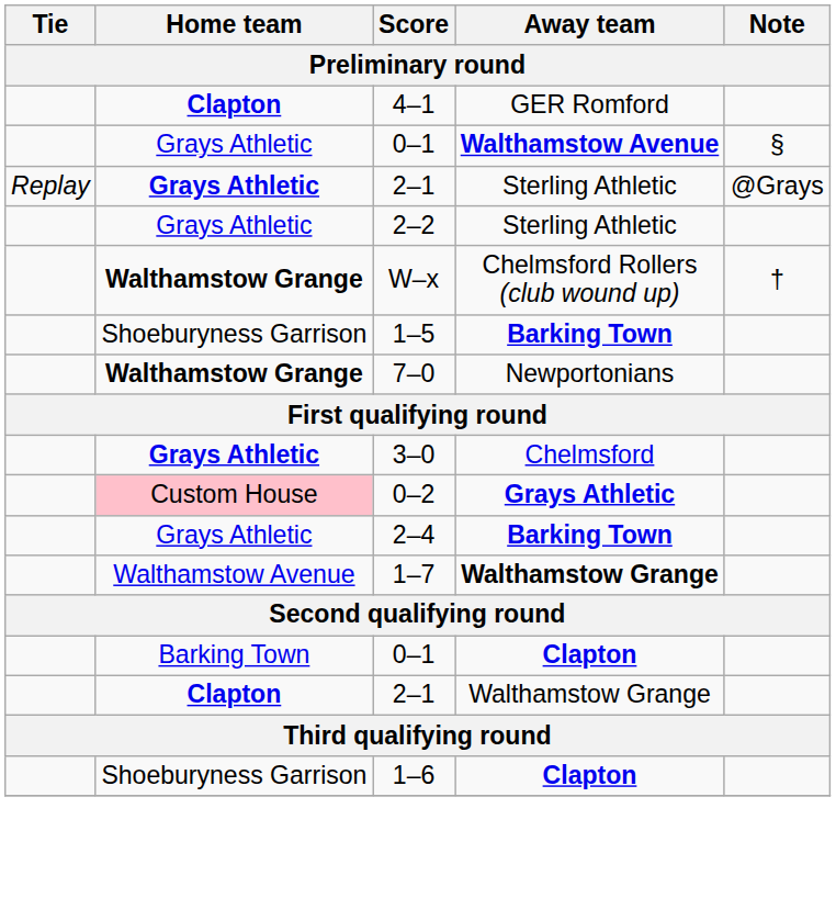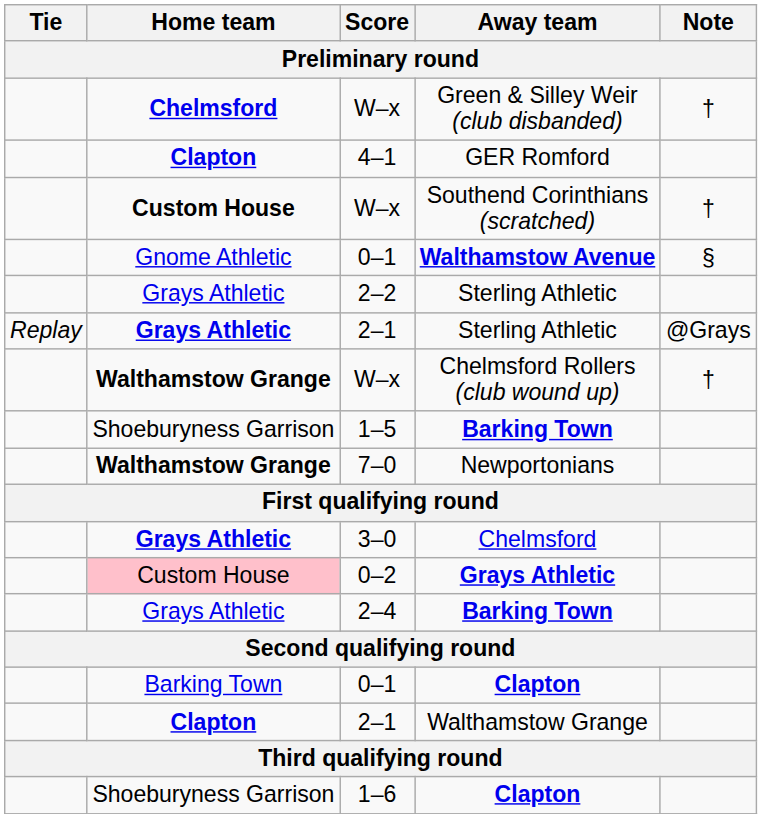 <table class="wikitable" style="text-align:center;">
 <tr>
 <th>Tie</th>
 <th>Home team</th>
 <th>Score</th>
 <th>Away team</th>
 <th>Note</th>
 </tr>
 <tr>
 <th colspan=5>Preliminary round</th>
 </tr>
 <tr>
 <td></td>
+<td><strong><a href='#'>Chelmsford</a></strong></td>
+<td>W–x</td>
+<td>Green & Silley Weir<br><em>(club disbanded)</em></td>
+<td>†</td>
+</tr>
+<tr>
+<td></td>
 <td><strong><a href='#'>Clapton</a></strong></td>
 <td>4–1</td>
 <td>GER Romford</td>
 <td></td>
 </tr>
 <tr>
 <td></td>
-<td><a href='#'>Grays Athletic</a></td>
+<td><strong>Custom House</strong></td>
+<td>W–x</td>
+<td>Southend Corinthians<br><em>(scratched)</em></td>
+<td>†</td>
+</tr>
+<tr>
+<td></td>
+<td><a href='#'>Gnome Athletic</a></td>
 <td>0–1</td>
 <td><strong><a href='#'>Walthamstow Avenue</a></strong></td>
 <td>§</td>
+</tr>
+<tr>
+<td></td>
+<td><a href='#'>Grays Athletic</a></td>
+<td>2–2</td>
+<td>Sterling Athletic</td>
+<td></td>
 </tr>
 <tr>
 <td><em>Replay</em></td>
 <td><strong><a href='#'>Grays Athletic</a></strong></td>
 <td>2–1</td>
 <td>Sterling Athletic</td>
 <td>@Grays</td>
-</tr>
-<tr>
-<td></td>
-<td><a href='#'>Grays Athletic</a></td>
-<td>2–2</td>
-<td>Sterling Athletic</td>
-<td></td>
 </tr>
 <tr>
 <td></td>
 <td><strong>Walthamstow Grange</strong></td>
 <td>W–x</td>
 <td>Chelmsford Rollers<br><em>(club wound up)</em></td>
 <td>†</td>
 </tr>
 <tr>
 <td></td>
 <td>Shoeburyness Garrison</td>
 <td>1–5</td>
 <td><strong><a href='#'>Barking Town</a></strong></td>
 <td></td>
 </tr>
 <tr>
 <td></td>
 <td><strong>Walthamstow Grange</strong></td>
 <td>7–0</td>
 <td>Newportonians</td>
 <td></td>
 </tr>
 <tr>
 <th colspan=5>First qualifying round</th>
 </tr>
 <tr>
 <td></td>
 <td><strong><a href='#'>Grays Athletic</a></strong></td>
 <td>3–0</td>
 <td><a href='#'>Chelmsford</a></td>
 <td></td>
 </tr>
 <tr>
 <td></td>
 <td style="background: pink;">Custom House</td>
 <td>0–2</td>
 <td><strong><a href='#'>Grays Athletic</a></strong></td>
 <td></td>
 </tr>
 <tr>
 <td></td>
 <td><a href='#'>Grays Athletic</a></td>
 <td>2–4</td>
 <td><strong><a href='#'>Barking Town</a></strong></td>
 <td></td>
 </tr>
 <tr>
-<td></td>
-<td><a href='#'>Walthamstow Avenue</a></td>
-<td>1–7</td>
-<td><strong>Walthamstow Grange</strong></td>
-<td></td>
-</tr>
-<tr>
 <th colspan=5>Second qualifying round</th>
 </tr>
 <tr>
 <td></td>
 <td><a href='#'>Barking Town</a></td>
 <td>0–1</td>
 <td><strong><a href='#'>Clapton</a></strong></td>
 <td></td>
 </tr>
 <tr>
 <td></td>
 <td><strong><a href='#'>Clapton</a></strong></td>
 <td>2–1</td>
 <td>Walthamstow Grange</td>
 <td></td>
 </tr>
 <tr>
 <th colspan=5>Third qualifying round</th>
 </tr>
 <tr>
 <td></td>
 <td>Shoeburyness Garrison</td>
 <td>1–6</td>
 <td><strong><a href='#'>Clapton</a></strong></td>
 <td></td>
 </tr>
 <tr>
 </tr>
 </table>
